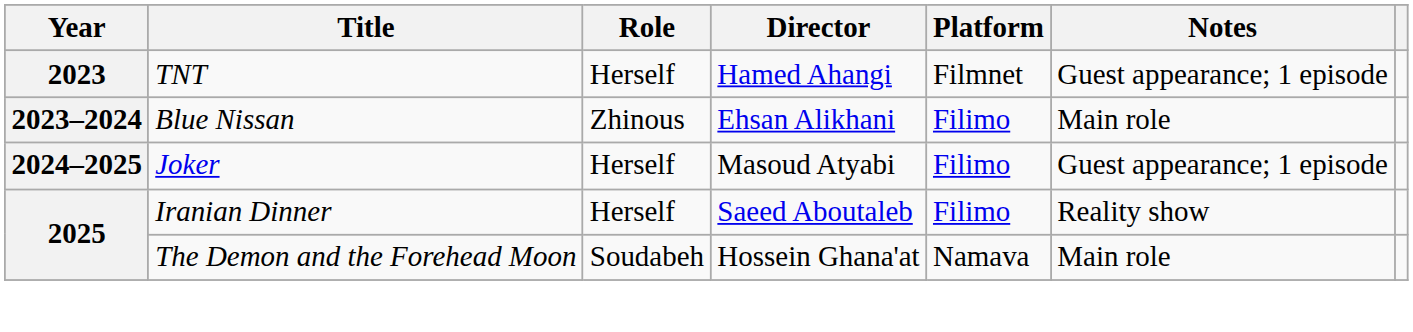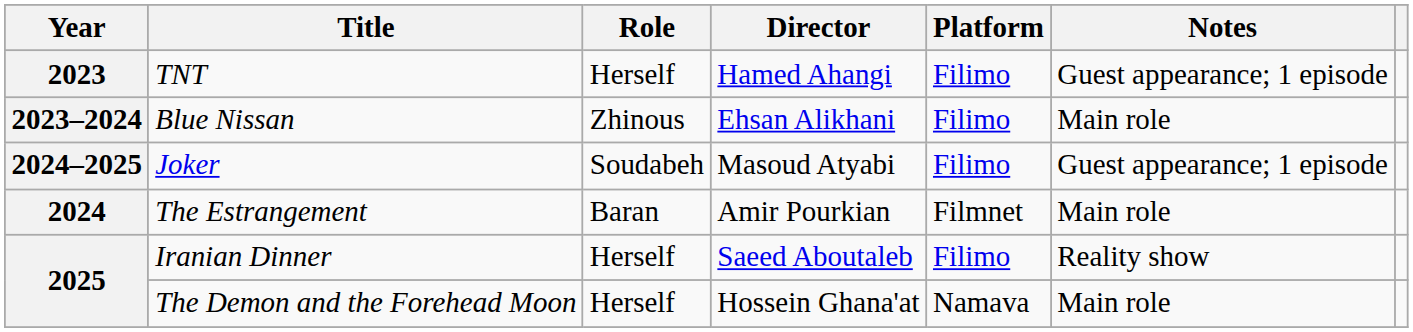 <table class="wikitable plainrowheaders sortable" style="font-size:100%">
 <tr>
 <th scope="col">Year</th>
 <th scope="col">Title</th>
 <th scope="col">Role</th>
 <th scope="col">Director</th>
 <th class="unsortable" scope="col">Platform</th>
 <th>Notes</th>
 <th class="unsortable" scope="col"></th>
 </tr>
 <tr>
 <th scope="row">2023</th>
 <td><em>TNT</em></td>
 <td>Herself</td>
 <td><a href='#'>Hamed Ahangi</a></td>
-<td>Filmnet</td>
+<td><a href='#'>Filimo</a></td>
 <td>Guest appearance; 1 episode</td>
 <td></td>
 </tr>
 <tr>
 <th scope="row">2023–2024</th>
 <td><em>Blue Nissan</em></td>
 <td>Zhinous</td>
 <td><a href='#'>Ehsan Alikhani</a></td>
 <td><a href='#'>Filimo</a></td>
 <td>Main role</td>
 <td></td>
 </tr>
 <tr>
 <th scope="row">2024–2025</th>
 <td><em><a href='#'>Joker</a></em></td>
-<td>Herself</td>
+<td>Soudabeh</td>
 <td>Masoud Atyabi</td>
 <td><a href='#'>Filimo</a></td>
 <td>Guest appearance; 1 episode</td>
+<td></td>
+</tr>
+<tr>
+<th scope=row>2024</th>
+<td><em>The Estrangement</em></td>
+<td>Baran</td>
+<td>Amir Pourkian</td>
+<td>Filmnet</td>
+<td>Main role</td>
 <td></td>
 </tr>
 <tr>
 <th rowspan="2" scope="row">2025</th>
 <td><em>Iranian Dinner</em></td>
 <td>Herself</td>
 <td><a href='#'>Saeed Aboutaleb</a></td>
 <td><a href='#'>Filimo</a></td>
 <td>Reality show</td>
 <td></td>
 </tr>
 <tr>
 <td><em>The Demon and the Forehead Moon</em></td>
-<td>Soudabeh</td>
+<td>Herself</td>
 <td>Hossein Ghana'at</td>
 <td>Namava</td>
 <td>Main role</td>
 <td></td>
 </tr>
 </table>
